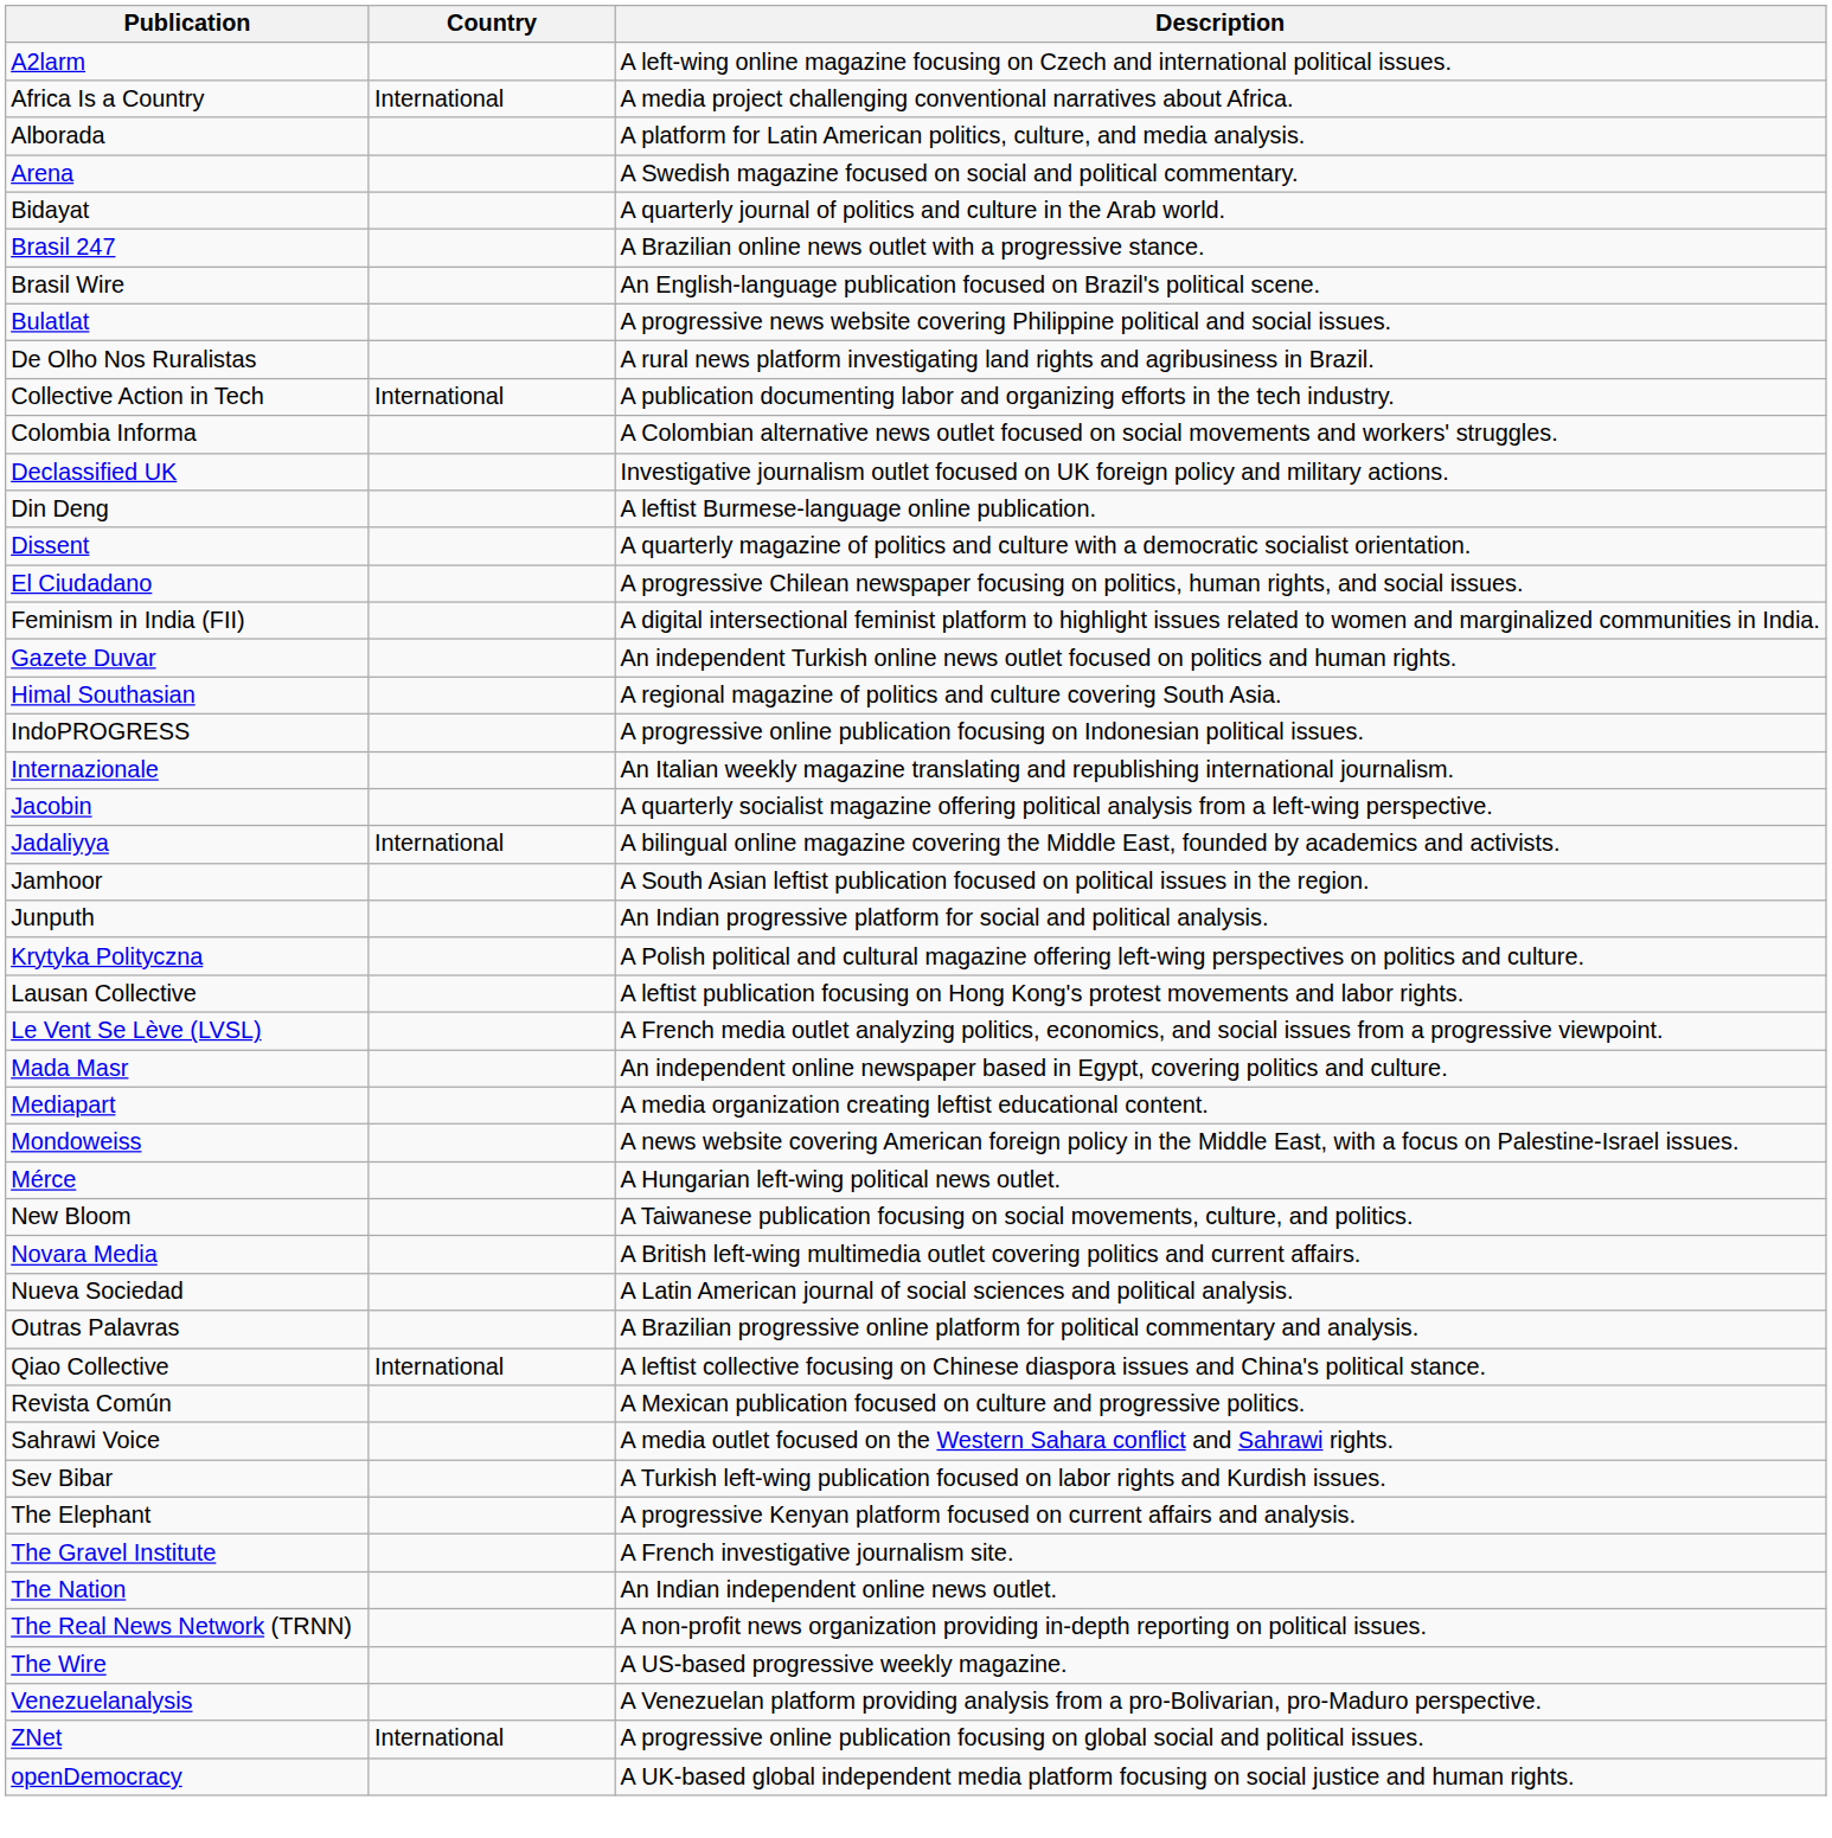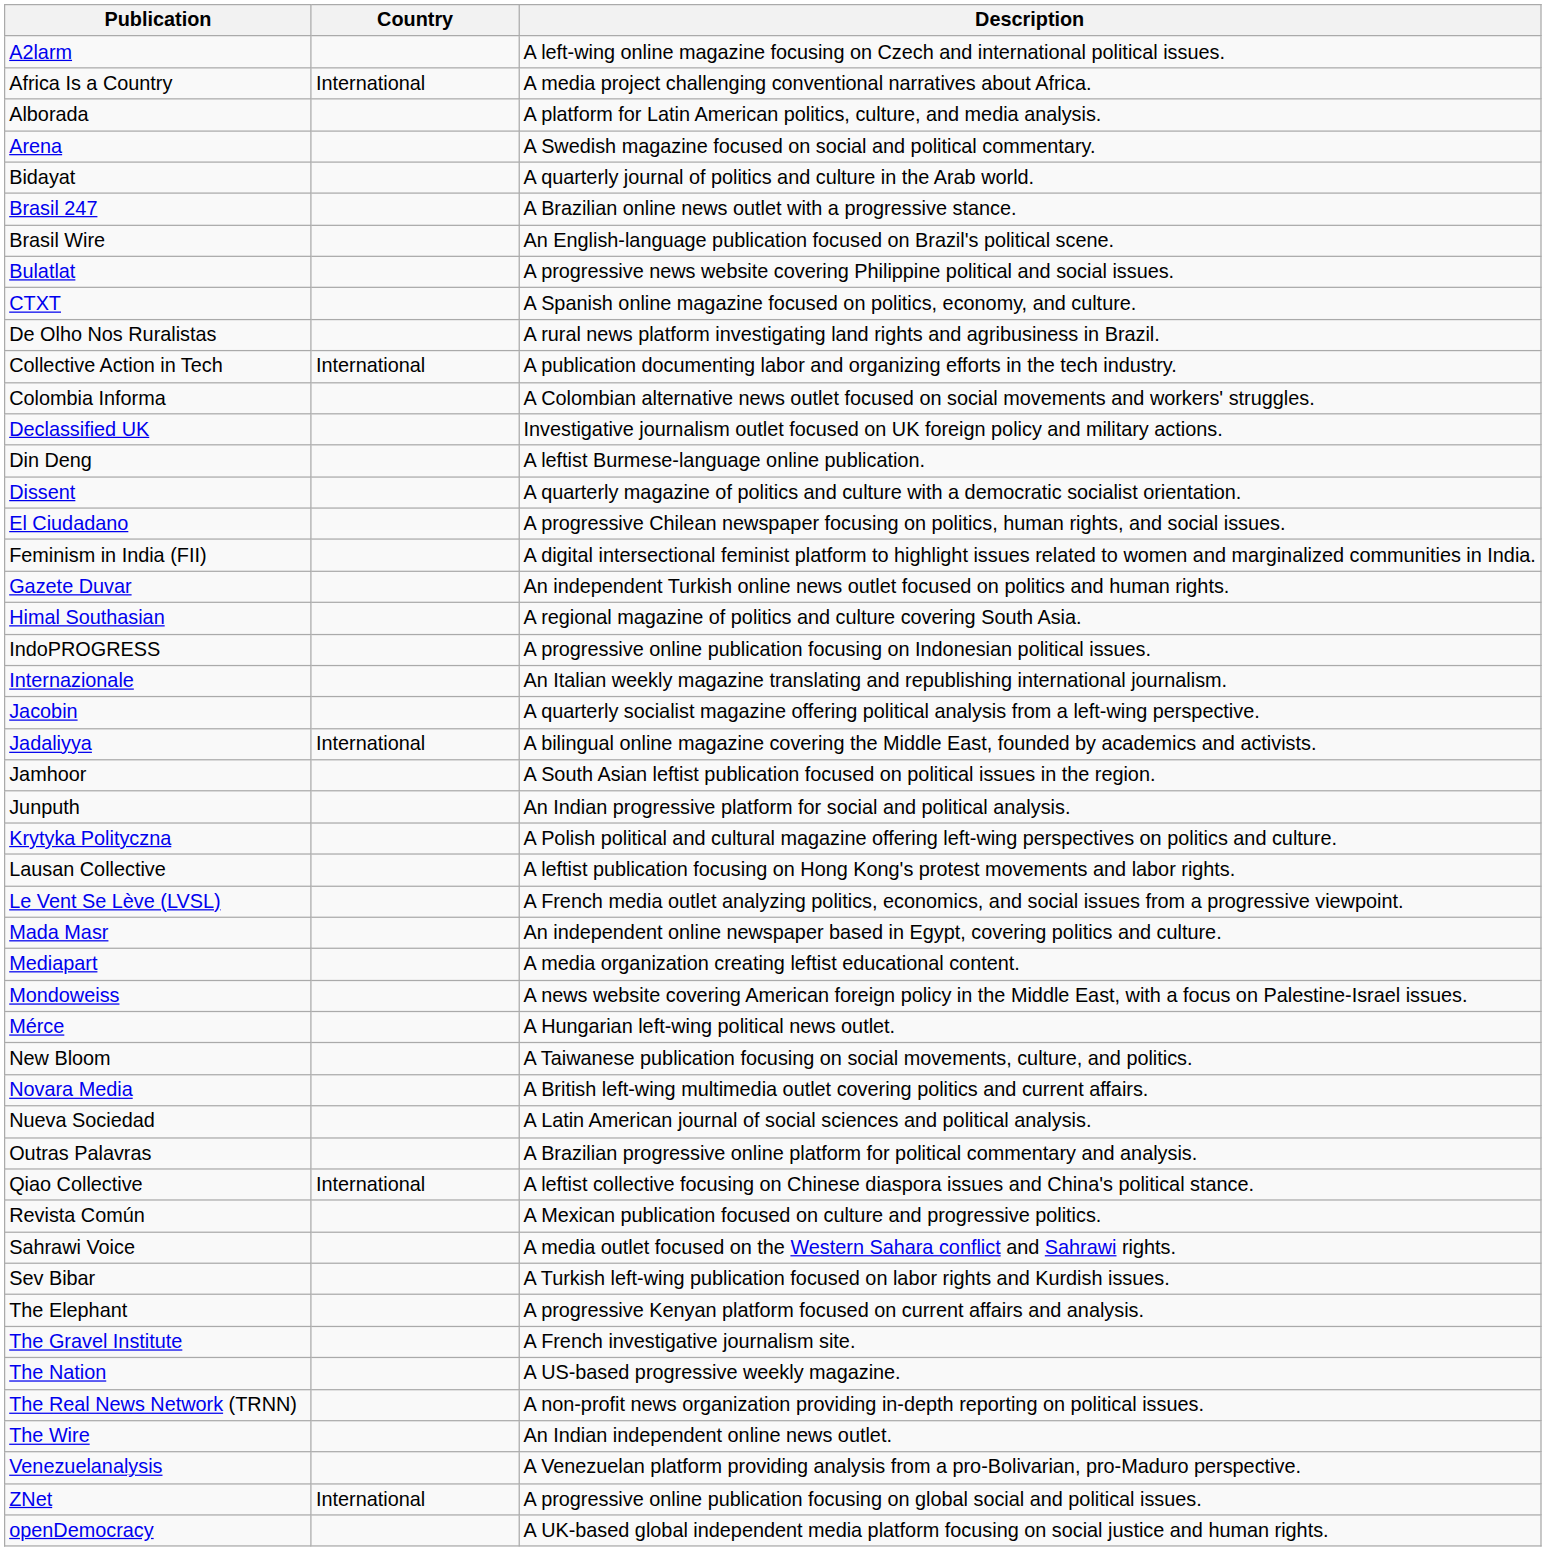 <table class="wikitable sortable">
 <tr>
 <th style="width:15em;">Publication</th>
 <th style="width:10em;">Country</th>
 <th>Description</th>
 </tr>
 <tr>
 <td><a href='#'>A2larm</a></td>
 <td></td>
 <td>A left-wing online magazine focusing on Czech and international political issues.</td>
 </tr>
 <tr>
 <td>Africa Is a Country</td>
 <td>International</td>
 <td>A media project challenging conventional narratives about Africa.</td>
 </tr>
 <tr>
 <td>Alborada</td>
 <td></td>
 <td>A platform for Latin American politics, culture, and media analysis.</td>
 </tr>
 <tr>
 <td><a href='#'>Arena</a></td>
 <td></td>
 <td>A Swedish magazine focused on social and political commentary.</td>
 </tr>
 <tr>
 <td>Bidayat</td>
 <td></td>
 <td>A quarterly journal of politics and culture in the Arab world.</td>
 </tr>
 <tr>
 <td><a href='#'>Brasil 247</a></td>
 <td></td>
 <td>A Brazilian online news outlet with a progressive stance.</td>
 </tr>
 <tr>
 <td>Brasil Wire</td>
 <td></td>
 <td>An English-language publication focused on Brazil's political scene.</td>
 </tr>
 <tr>
 <td><a href='#'>Bulatlat</a></td>
 <td></td>
 <td>A progressive news website covering Philippine political and social issues.</td>
+</tr>
+<tr>
+<td><a href='#'>CTXT</a></td>
+<td></td>
+<td>A Spanish online magazine focused on politics, economy, and culture.</td>
 </tr>
 <tr>
 <td>De Olho Nos Ruralistas</td>
 <td></td>
 <td>A rural news platform investigating land rights and agribusiness in Brazil.</td>
 </tr>
 <tr>
 <td>Collective Action in Tech</td>
 <td>International</td>
 <td>A publication documenting labor and organizing efforts in the tech industry.</td>
 </tr>
 <tr>
 <td>Colombia Informa</td>
 <td></td>
 <td>A Colombian alternative news outlet focused on social movements and workers' struggles.</td>
 </tr>
 <tr>
 <td><a href='#'>Declassified UK</a></td>
 <td></td>
 <td>Investigative journalism outlet focused on UK foreign policy and military actions.</td>
 </tr>
 <tr>
 <td>Din Deng</td>
 <td></td>
 <td>A leftist Burmese-language online publication.</td>
 </tr>
 <tr>
 <td><a href='#'>Dissent</a></td>
 <td></td>
 <td>A quarterly magazine of politics and culture with a democratic socialist orientation.</td>
 </tr>
 <tr>
 <td><a href='#'>El Ciudadano</a></td>
 <td></td>
 <td>A progressive Chilean newspaper focusing on politics, human rights, and social issues.</td>
 </tr>
 <tr>
 <td>Feminism in India (FII)</td>
 <td></td>
 <td>A digital intersectional feminist platform to highlight issues related to women and marginalized communities in India.</td>
 </tr>
 <tr>
 <td><a href='#'>Gazete Duvar</a></td>
 <td></td>
 <td>An independent Turkish online news outlet focused on politics and human rights.</td>
 </tr>
 <tr>
 <td><a href='#'>Himal Southasian</a></td>
 <td></td>
 <td>A regional magazine of politics and culture covering South Asia.</td>
 </tr>
 <tr>
 <td>IndoPROGRESS</td>
 <td></td>
 <td>A progressive online publication focusing on Indonesian political issues.</td>
 </tr>
 <tr>
 <td><a href='#'>Internazionale</a></td>
 <td></td>
 <td>An Italian weekly magazine translating and republishing international journalism.</td>
 </tr>
 <tr>
 <td><a href='#'>Jacobin</a></td>
 <td></td>
 <td>A quarterly socialist magazine offering political analysis from a left-wing perspective.</td>
 </tr>
 <tr>
 <td><a href='#'>Jadaliyya</a></td>
 <td>International</td>
 <td>A bilingual online magazine covering the Middle East, founded by academics and activists.</td>
 </tr>
 <tr>
 <td>Jamhoor</td>
 <td></td>
 <td>A South Asian leftist publication focused on political issues in the region.</td>
 </tr>
 <tr>
 <td>Junputh</td>
 <td></td>
 <td>An Indian progressive platform for social and political analysis.</td>
 </tr>
 <tr>
 <td><a href='#'>Krytyka Polityczna</a></td>
 <td></td>
 <td>A Polish political and cultural magazine offering left-wing perspectives on politics and culture.</td>
 </tr>
 <tr>
 <td>Lausan Collective</td>
 <td></td>
 <td>A leftist publication focusing on Hong Kong's protest movements and labor rights.</td>
 </tr>
 <tr>
 <td><a href='#'>Le Vent Se Lève (LVSL)</a></td>
 <td></td>
 <td>A French media outlet analyzing politics, economics, and social issues from a progressive viewpoint.</td>
 </tr>
 <tr>
 <td><a href='#'>Mada Masr</a></td>
 <td></td>
 <td>An independent online newspaper based in Egypt, covering politics and culture.</td>
 </tr>
 <tr>
 <td><a href='#'>Mediapart</a></td>
 <td></td>
 <td>A media organization creating leftist educational content.</td>
 </tr>
 <tr>
 <td><a href='#'>Mondoweiss</a></td>
 <td></td>
 <td>A news website covering American foreign policy in the Middle East, with a focus on Palestine-Israel issues.</td>
 </tr>
 <tr>
 <td><a href='#'>Mérce</a></td>
 <td></td>
 <td>A Hungarian left-wing political news outlet.</td>
 </tr>
 <tr>
 <td>New Bloom</td>
 <td></td>
 <td>A Taiwanese publication focusing on social movements, culture, and politics.</td>
 </tr>
 <tr>
 <td><a href='#'>Novara Media</a></td>
 <td></td>
 <td>A British left-wing multimedia outlet covering politics and current affairs.</td>
 </tr>
 <tr>
 <td>Nueva Sociedad</td>
 <td></td>
 <td>A Latin American journal of social sciences and political analysis.</td>
 </tr>
 <tr>
 <td>Outras Palavras</td>
 <td></td>
 <td>A Brazilian progressive online platform for political commentary and analysis.</td>
 </tr>
 <tr>
 <td>Qiao Collective</td>
 <td>International</td>
 <td>A leftist collective focusing on Chinese diaspora issues and China's political stance.</td>
 </tr>
 <tr>
 <td>Revista Común</td>
 <td></td>
 <td>A Mexican publication focused on culture and progressive politics.</td>
 </tr>
 <tr>
 <td>Sahrawi Voice</td>
 <td></td>
 <td>A media outlet focused on the <a href='#'>Western Sahara conflict</a> and <a href='#'>Sahrawi</a> rights.</td>
 </tr>
 <tr>
 <td>Sev Bibar</td>
 <td></td>
 <td>A Turkish left-wing publication focused on labor rights and Kurdish issues.</td>
 </tr>
 <tr>
 <td>The Elephant</td>
 <td></td>
 <td>A progressive Kenyan platform focused on current affairs and analysis.</td>
 </tr>
 <tr>
 <td><a href='#'>The Gravel Institute</a></td>
 <td></td>
 <td>A French investigative journalism site.</td>
 </tr>
 <tr>
 <td><a href='#'>The Nation</a></td>
 <td></td>
-<td>An Indian independent online news outlet.</td>
+<td>A US-based progressive weekly magazine.</td>
 </tr>
 <tr>
 <td><a href='#'>The Real News Network</a> (TRNN)</td>
 <td></td>
 <td>A non-profit news organization providing in-depth reporting on political issues.</td>
 </tr>
 <tr>
 <td><a href='#'>The Wire</a></td>
 <td></td>
-<td>A US-based progressive weekly magazine.</td>
+<td>An Indian independent online news outlet.</td>
 </tr>
 <tr>
 <td><a href='#'>Venezuelanalysis</a></td>
 <td></td>
 <td>A Venezuelan platform providing analysis from a pro-Bolivarian, pro-Maduro perspective.</td>
 </tr>
 <tr>
 <td><a href='#'>ZNet</a></td>
 <td>International</td>
 <td>A progressive online publication focusing on global social and political issues.</td>
 </tr>
 <tr>
 <td><a href='#'>openDemocracy</a></td>
 <td></td>
 <td>A UK-based global independent media platform focusing on social justice and human rights.</td>
 </tr>
 </table>
